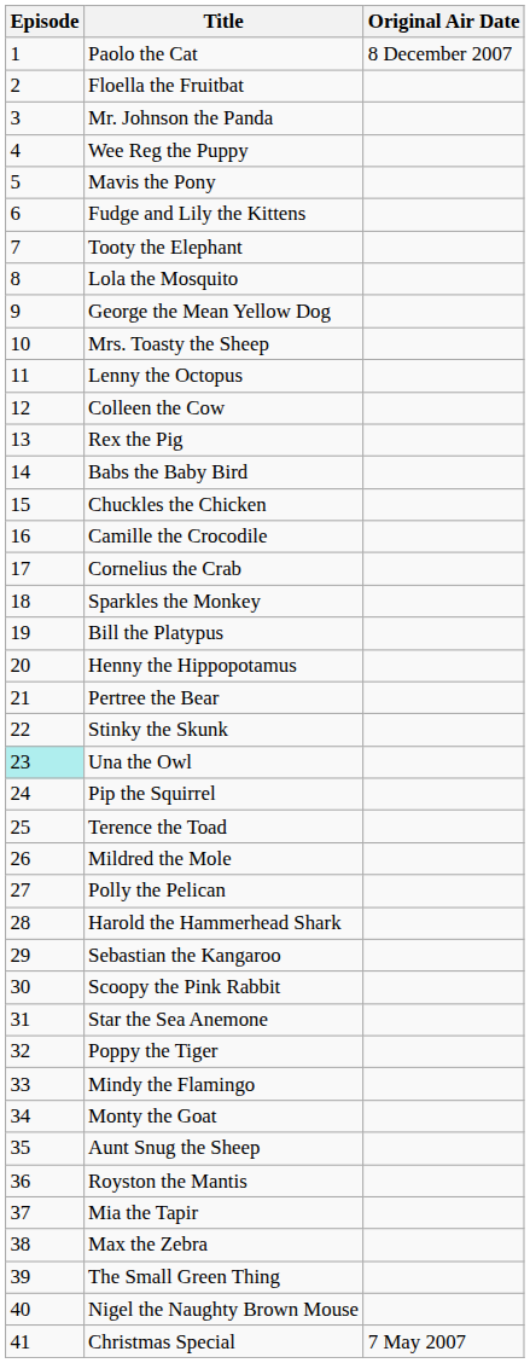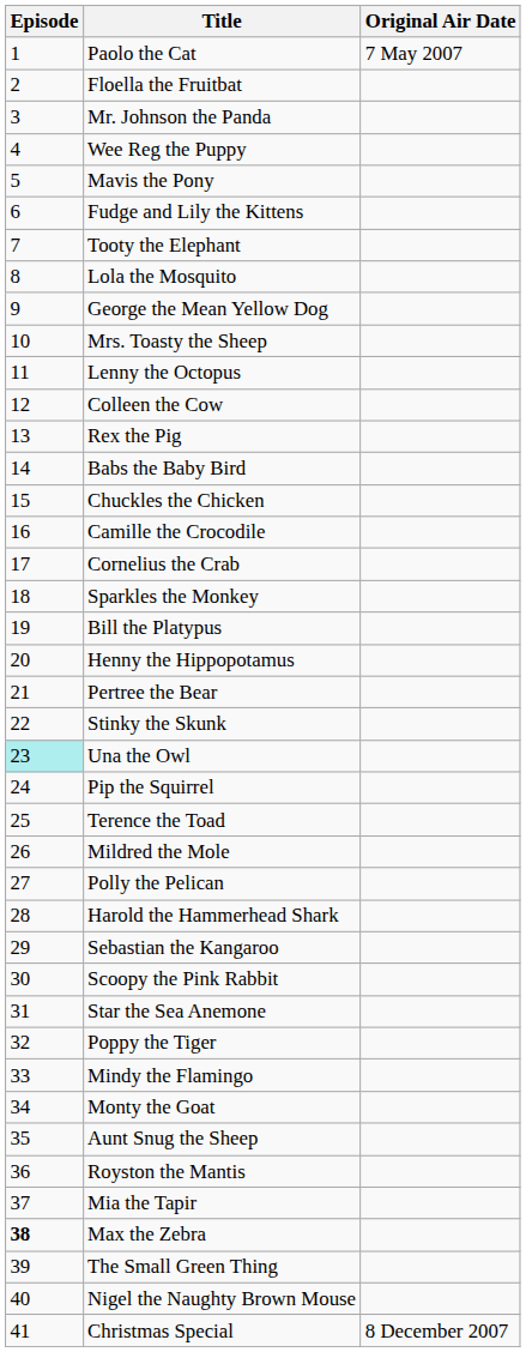 <table class="wikitable">
 <tr>
 <th>Episode</th>
 <th>Title</th>
 <th>Original Air Date</th>
 </tr>
 <tr>
 <td>1</td>
 <td>Paolo the Cat</td>
-<td>8 December 2007</td>
+<td>7 May 2007</td>
 </tr>
 <tr>
 <td>2</td>
 <td>Floella the Fruitbat</td>
 <td></td>
 </tr>
 <tr>
 <td>3</td>
 <td>Mr. Johnson the Panda</td>
 <td></td>
 </tr>
 <tr>
 <td>4</td>
 <td>Wee Reg the Puppy</td>
 <td></td>
 </tr>
 <tr>
 <td>5</td>
 <td>Mavis the Pony</td>
 <td></td>
 </tr>
 <tr>
 <td>6</td>
 <td>Fudge and Lily the Kittens</td>
 <td></td>
 </tr>
 <tr>
 <td>7</td>
 <td>Tooty the Elephant</td>
 <td></td>
 </tr>
 <tr>
 <td>8</td>
 <td>Lola the Mosquito</td>
 <td></td>
 </tr>
 <tr>
 <td>9</td>
 <td>George the Mean Yellow Dog</td>
 <td></td>
 </tr>
 <tr>
 <td>10</td>
 <td>Mrs. Toasty the Sheep</td>
 <td></td>
 </tr>
 <tr>
 <td>11</td>
 <td>Lenny the Octopus</td>
 <td></td>
 </tr>
 <tr>
 <td>12</td>
 <td>Colleen the Cow</td>
 <td></td>
 </tr>
 <tr>
 <td>13</td>
 <td>Rex the Pig</td>
 <td></td>
 </tr>
 <tr>
 <td>14</td>
 <td>Babs the Baby Bird</td>
 <td></td>
 </tr>
 <tr>
 <td>15</td>
 <td>Chuckles the Chicken</td>
 <td></td>
 </tr>
 <tr>
 <td>16</td>
 <td>Camille the Crocodile</td>
 <td></td>
 </tr>
 <tr>
 <td>17</td>
 <td>Cornelius the Crab</td>
 <td></td>
 </tr>
 <tr>
 <td>18</td>
 <td>Sparkles the Monkey</td>
 <td></td>
 </tr>
 <tr>
 <td>19</td>
 <td>Bill the Platypus</td>
 <td></td>
 </tr>
 <tr>
 <td>20</td>
 <td>Henny the Hippopotamus</td>
 <td></td>
 </tr>
 <tr>
 <td>21</td>
 <td>Pertree the Bear</td>
 <td></td>
 </tr>
 <tr>
 <td>22</td>
 <td>Stinky the Skunk</td>
 <td></td>
 </tr>
 <tr>
 <td style="background: paleturquoise;">23</td>
 <td>Una the Owl</td>
 <td></td>
 </tr>
 <tr>
 <td>24</td>
 <td>Pip the Squirrel</td>
 <td></td>
 </tr>
 <tr>
 <td>25</td>
 <td>Terence the Toad</td>
 <td></td>
 </tr>
 <tr>
 <td>26</td>
 <td>Mildred the Mole</td>
 <td></td>
 </tr>
 <tr>
 <td>27</td>
 <td>Polly the Pelican</td>
 <td></td>
 </tr>
 <tr>
 <td>28</td>
 <td>Harold the Hammerhead Shark</td>
 <td></td>
 </tr>
 <tr>
 <td>29</td>
 <td>Sebastian the Kangaroo</td>
 <td></td>
 </tr>
 <tr>
 <td>30</td>
 <td>Scoopy the Pink Rabbit</td>
 <td></td>
 </tr>
 <tr>
 <td>31</td>
 <td>Star the Sea Anemone</td>
 <td></td>
 </tr>
 <tr>
 <td>32</td>
 <td>Poppy the Tiger</td>
 <td></td>
 </tr>
 <tr>
 <td>33</td>
 <td>Mindy the Flamingo</td>
 <td></td>
 </tr>
 <tr>
 <td>34</td>
 <td>Monty the Goat</td>
 <td></td>
 </tr>
 <tr>
 <td>35</td>
 <td>Aunt Snug the Sheep</td>
 <td></td>
 </tr>
 <tr>
 <td>36</td>
 <td>Royston the Mantis</td>
 <td></td>
 </tr>
 <tr>
 <td>37</td>
 <td>Mia the Tapir</td>
 <td></td>
 </tr>
 <tr>
-<td>38</td>
+<td><strong>38</strong></td>
 <td>Max the Zebra</td>
 <td></td>
 </tr>
 <tr>
 <td>39</td>
 <td>The Small Green Thing</td>
 <td></td>
 </tr>
 <tr>
 <td>40</td>
 <td>Nigel the Naughty Brown Mouse</td>
 <td></td>
 </tr>
 <tr>
 <td>41</td>
 <td>Christmas Special</td>
-<td>7 May 2007</td>
+<td>8 December 2007</td>
 </tr>
 <tr>
 </tr>
 </table>
